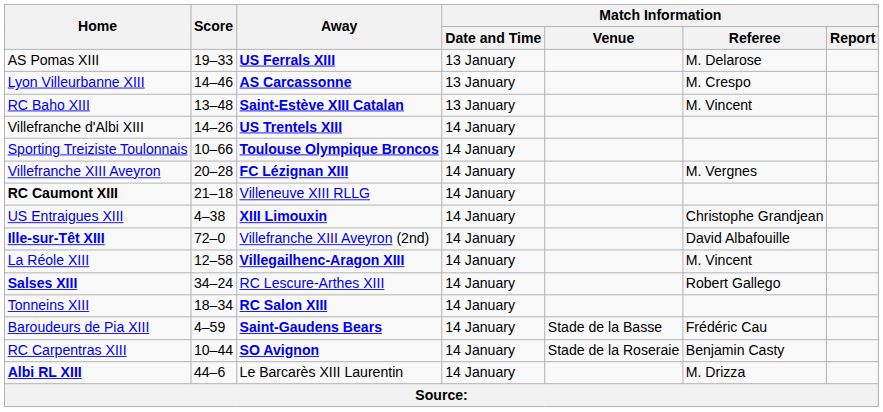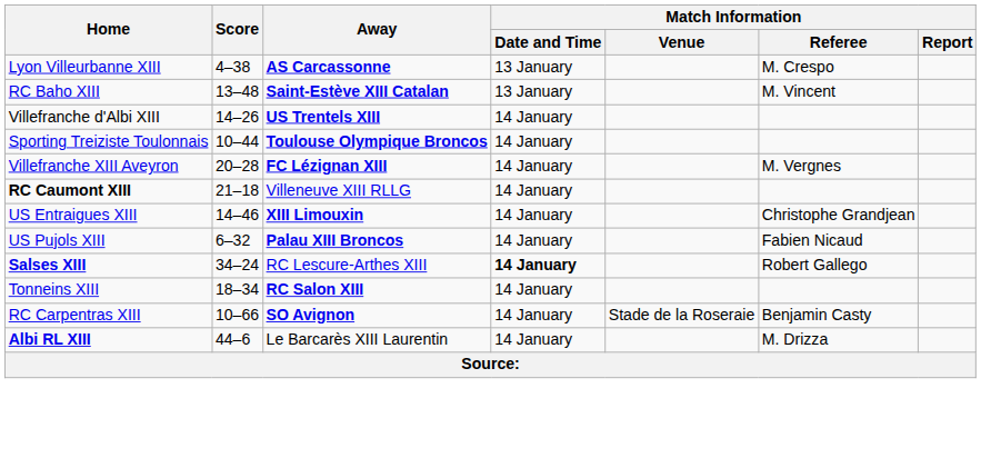 <table class="wikitable defaultcenter col1left col3left">
 <tr>
 <th scope="col" rowspan=2>Home</th>
 <th scope="col" rowspan=2>Score</th>
 <th scope="col" rowspan=2>Away</th>
 <th scope="col" colspan=4>Match Information</th>
 </tr>
 <tr>
 <th scope="col">Date and Time</th>
 <th scope="col">Venue</th>
 <th scope="col">Referee</th>
 <th scope="col">Report</th>
 </tr>
 <tr>
-<td>AS Pomas XIII</td>
-<td>19–33</td>
-<td> <strong><a href='#'>US Ferrals XIII</a></strong></td>
-<td>13 January</td>
-<td></td>
-<td>M. Delarose</td>
-<td></td>
-</tr>
-<tr>
 <td> <a href='#'>Lyon Villeurbanne XIII</a></td>
-<td>14–46</td>
+<td>4–38</td>
 <td> <strong><a href='#'>AS Carcassonne</a></strong></td>
 <td>13 January</td>
 <td></td>
 <td>M. Crespo</td>
 <td></td>
 </tr>
 <tr>
 <td> <a href='#'>RC Baho XIII</a></td>
 <td>13–48</td>
 <td> <strong><a href='#'>Saint-Estève XIII Catalan</a></strong></td>
 <td>13 January</td>
 <td></td>
 <td>M. Vincent</td>
 <td></td>
 </tr>
 <tr>
 <td>Villefranche d'Albi XIII</td>
 <td>14–26</td>
 <td><strong><a href='#'>US Trentels XIII</a></strong></td>
 <td>14 January</td>
 <td></td>
 <td></td>
 <td></td>
 </tr>
 <tr>
 <td><a href='#'>Sporting Treiziste Toulonnais</a></td>
-<td>10–66</td>
+<td>10–44</td>
 <td> <strong><a href='#'>Toulouse Olympique Broncos</a></strong></td>
 <td>14 January</td>
 <td></td>
 <td></td>
 <td></td>
 </tr>
 <tr>
 <td> <a href='#'>Villefranche XIII Aveyron</a></td>
 <td>20–28</td>
 <td> <strong><a href='#'>FC Lézignan XIII</a></strong></td>
 <td>14 January</td>
 <td></td>
 <td>M. Vergnes</td>
 <td></td>
 </tr>
 <tr>
 <td><strong>RC Caumont XIII</strong></td>
 <td>21–18</td>
 <td> <a href='#'>Villeneuve XIII RLLG</a></td>
 <td>14 January</td>
 <td></td>
 <td></td>
 <td></td>
 </tr>
 <tr>
 <td> <a href='#'>US Entraigues XIII</a></td>
-<td>4–38</td>
+<td>14–46</td>
 <td> <strong><a href='#'>XIII Limouxin</a></strong></td>
 <td>14 January</td>
 <td></td>
 <td>Christophe Grandjean</td>
 <td></td>
 </tr>
 <tr>
-<td><strong><a href='#'>Ille-sur-Têt XIII</a></strong></td>
-<td>72–0</td>
-<td><a href='#'>Villefranche XIII Aveyron</a> (2nd)</td>
+<td><a href='#'>US Pujols XIII</a></td>
+<td>6–32</td>
+<td> <strong><a href='#'>Palau XIII Broncos</a></strong></td>
 <td>14 January</td>
 <td></td>
-<td>David Albafouille</td>
-<td></td>
-</tr>
-<tr>
-<td><a href='#'>La Réole XIII</a></td>
-<td>12–58</td>
-<td> <strong><a href='#'>Villegailhenc-Aragon XIII</a></strong></td>
-<td>14 January</td>
-<td></td>
-<td>M. Vincent</td>
+<td>Fabien Nicaud</td>
 <td></td>
 </tr>
 <tr>
 <td><strong><a href='#'>Salses XIII</a></strong></td>
 <td>34–24</td>
 <td> <a href='#'>RC Lescure-Arthes XIII</a></td>
-<td>14 January</td>
+<td><strong>14 January</strong></td>
 <td></td>
 <td>Robert Gallego</td>
 <td></td>
 </tr>
 <tr>
 <td><a href='#'>Tonneins XIII</a></td>
 <td>18–34</td>
 <td> <strong><a href='#'>RC Salon XIII</a></strong></td>
 <td>14 January</td>
 <td></td>
 <td></td>
 <td></td>
 </tr>
 <tr>
-<td><a href='#'>Baroudeurs de Pia XIII</a></td>
-<td>4–59</td>
-<td> <strong><a href='#'>Saint-Gaudens Bears</a></strong></td>
-<td>14 January</td>
-<td>Stade de la Basse</td>
-<td>Frédéric Cau</td>
-<td></td>
-</tr>
-<tr>
 <td> <a href='#'>RC Carpentras XIII</a></td>
-<td>10–44</td>
+<td>10–66</td>
 <td> <strong><a href='#'>SO Avignon</a></strong></td>
 <td>14 January</td>
 <td>Stade de la Roseraie</td>
 <td>Benjamin Casty</td>
 <td></td>
 </tr>
 <tr>
 <td> <strong><a href='#'>Albi RL XIII</a></strong></td>
 <td>44–6</td>
 <td>Le Barcarès XIII Laurentin</td>
 <td>14 January</td>
 <td></td>
 <td>M. Drizza</td>
 <td></td>
 </tr>
 <tr>
 <th colspan=7>Source:</th>
 </tr>
 </table>
